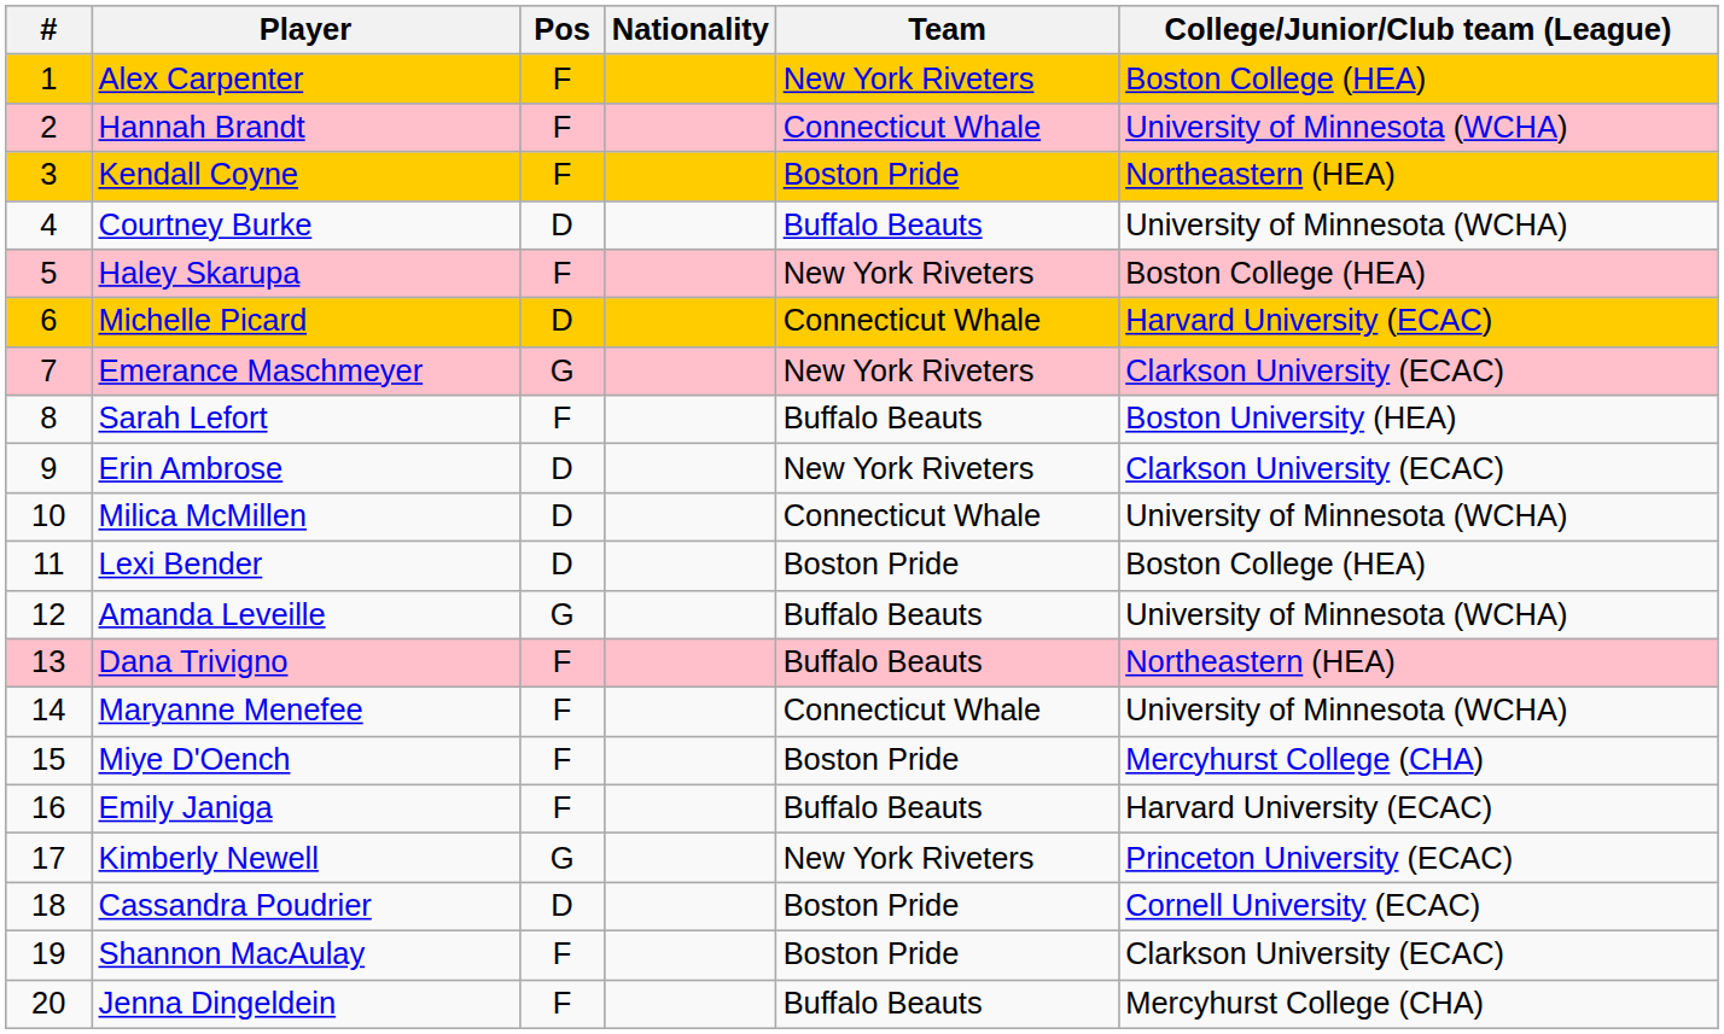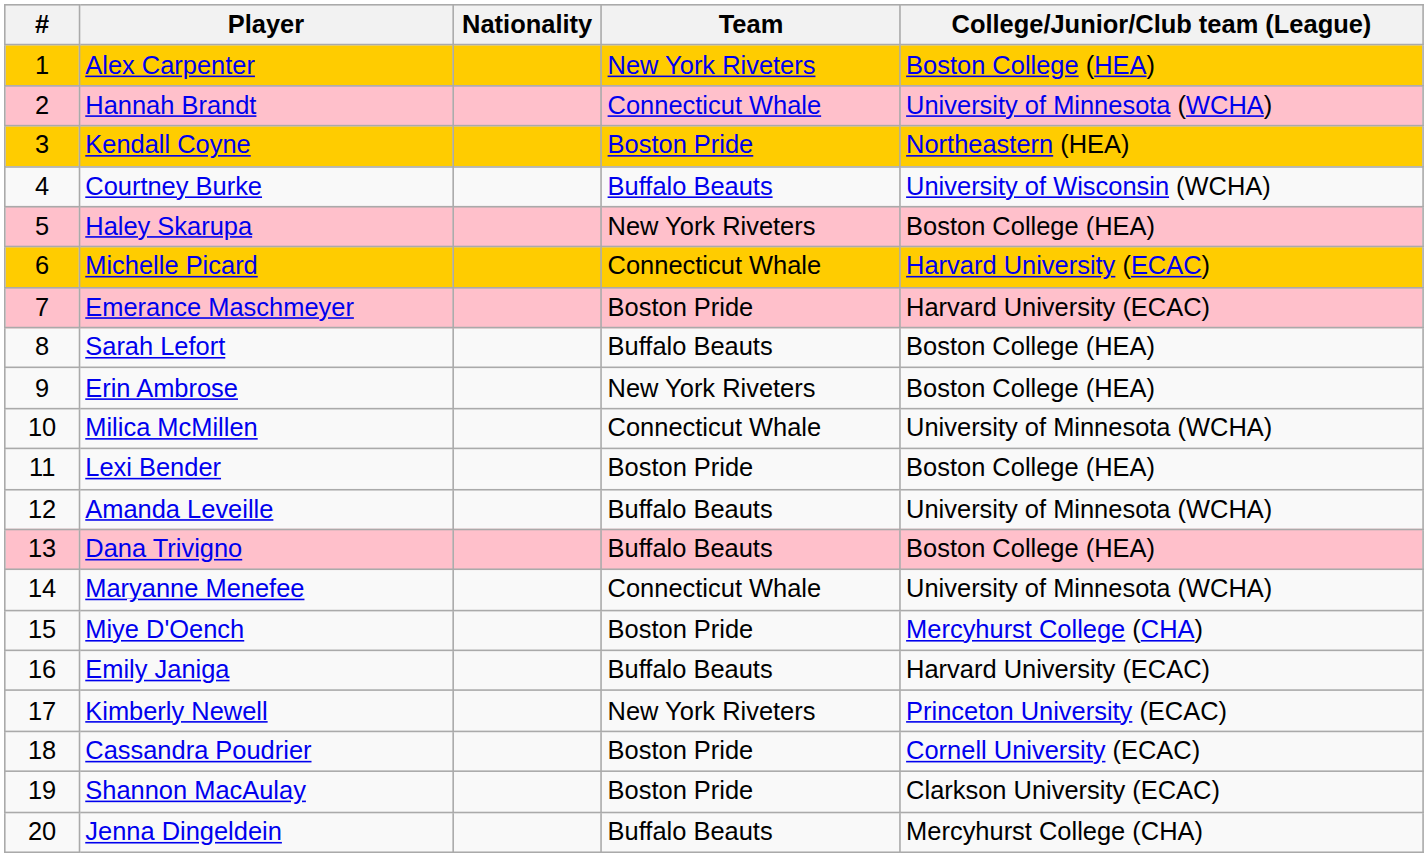 <table class="wikitable">
 <tr>
 <th style="width:5%;">#</th>
 <th style="width:25%;">Player</th>
-<th style="width:5%;">Pos</th>
 <th style="width:10%;">Nationality</th>
 <th style="width:20%;">Team</th>
 <th style="width:35%;">College/Junior/Club team (League)</th>
 </tr>
 <tr style="background:#fc0;">
 <td align=center>1</td>
 <td><a href='#'>Alex Carpenter</a></td>
-<td align=center>F</td>
 <td align=center></td>
 <td><a href='#'>New York Riveters</a></td>
 <td><a href='#'>Boston College</a> (<a href='#'>HEA</a>)</td>
 </tr>
 <tr style="background:pink;">
 <td align=center>2</td>
 <td><a href='#'>Hannah Brandt</a></td>
-<td align=center>F</td>
 <td align=center></td>
 <td><a href='#'>Connecticut Whale</a></td>
 <td><a href='#'>University of Minnesota</a> (<a href='#'>WCHA</a>)</td>
 </tr>
 <tr style="background:#fc0;">
 <td align=center>3</td>
 <td><a href='#'>Kendall Coyne</a></td>
-<td align=center>F</td>
 <td align=center></td>
 <td><a href='#'>Boston Pride</a></td>
 <td><a href='#'>Northeastern</a> (HEA)</td>
 </tr>
 <tr>
 <td align=center>4</td>
 <td><a href='#'>Courtney Burke</a></td>
-<td align=center>D</td>
 <td align=center></td>
 <td><a href='#'>Buffalo Beauts</a></td>
-<td>University of Minnesota (WCHA)</td>
+<td><a href='#'>University of Wisconsin</a> (WCHA)</td>
 </tr>
 <tr style="background:pink;">
 <td align=center>5</td>
 <td><a href='#'>Haley Skarupa</a></td>
-<td align=center>F</td>
 <td align=center></td>
 <td>New York Riveters</td>
 <td>Boston College (HEA)</td>
 </tr>
 <tr style="background:#fc0;">
 <td align=center>6</td>
 <td><a href='#'>Michelle Picard</a></td>
-<td align=center>D</td>
 <td align=center></td>
 <td>Connecticut Whale</td>
 <td><a href='#'>Harvard University</a> (<a href='#'>ECAC</a>)</td>
 </tr>
 <tr style="background:pink;">
 <td align=center>7</td>
 <td><a href='#'>Emerance Maschmeyer</a></td>
-<td align=center>G</td>
 <td align=center></td>
-<td>New York Riveters</td>
-<td><a href='#'>Clarkson University</a> (ECAC)</td>
+<td>Boston Pride</td>
+<td>Harvard University (ECAC)</td>
 </tr>
 <tr>
 <td align=center>8</td>
 <td><a href='#'>Sarah Lefort</a></td>
-<td align=center>F</td>
 <td align=center></td>
 <td>Buffalo Beauts</td>
-<td><a href='#'>Boston University</a> (HEA)</td>
+<td>Boston College (HEA)</td>
 </tr>
 <tr>
 <td align=center>9</td>
 <td><a href='#'>Erin Ambrose</a></td>
-<td align=center>D</td>
 <td align=center></td>
 <td>New York Riveters</td>
-<td><a href='#'>Clarkson University</a> (ECAC)</td>
+<td>Boston College (HEA)</td>
 </tr>
 <tr>
 <td align=center>10</td>
 <td><a href='#'>Milica McMillen</a></td>
-<td align=center>D</td>
 <td align=center></td>
 <td>Connecticut Whale</td>
 <td>University of Minnesota (WCHA)</td>
 </tr>
 <tr>
 <td align=center>11</td>
 <td><a href='#'>Lexi Bender</a></td>
-<td align=center>D</td>
 <td align=center></td>
 <td>Boston Pride</td>
 <td>Boston College (HEA)</td>
 </tr>
 <tr>
 <td align=center>12</td>
 <td><a href='#'>Amanda Leveille</a></td>
-<td align=center>G</td>
 <td align=center></td>
 <td>Buffalo Beauts</td>
 <td>University of Minnesota (WCHA)</td>
 </tr>
 <tr style="background:pink;">
 <td align=center>13</td>
 <td><a href='#'>Dana Trivigno</a></td>
-<td align=center>F</td>
 <td align=center></td>
 <td>Buffalo Beauts</td>
-<td><a href='#'>Northeastern</a> (HEA)</td>
+<td>Boston College (HEA)</td>
 </tr>
 <tr>
 <td align=center>14</td>
 <td><a href='#'>Maryanne Menefee</a></td>
-<td align=center>F</td>
 <td align=center></td>
 <td>Connecticut Whale</td>
 <td>University of Minnesota (WCHA)</td>
 </tr>
 <tr>
 <td align=center>15</td>
 <td><a href='#'>Miye D'Oench</a></td>
-<td align=center>F</td>
 <td align=center></td>
 <td>Boston Pride</td>
 <td><a href='#'>Mercyhurst College</a> (<a href='#'>CHA</a>)</td>
 </tr>
 <tr>
 <td align=center>16</td>
 <td><a href='#'>Emily Janiga</a></td>
-<td align=center>F</td>
 <td align=center></td>
 <td>Buffalo Beauts</td>
 <td>Harvard University (ECAC)</td>
 </tr>
 <tr>
 <td align=center>17</td>
 <td><a href='#'>Kimberly Newell</a></td>
-<td align=center>G</td>
 <td align=center></td>
 <td>New York Riveters</td>
 <td><a href='#'>Princeton University</a> (ECAC)</td>
 </tr>
 <tr>
 <td align=center>18</td>
 <td><a href='#'>Cassandra Poudrier</a></td>
-<td align=center>D</td>
 <td align=center></td>
 <td>Boston Pride</td>
 <td><a href='#'>Cornell University</a> (ECAC)</td>
 </tr>
 <tr>
 <td align=center>19</td>
 <td><a href='#'>Shannon MacAulay</a></td>
-<td align=center>F</td>
 <td align=center></td>
 <td>Boston Pride</td>
 <td>Clarkson University (ECAC)</td>
 </tr>
 <tr>
 <td align=center>20</td>
 <td><a href='#'>Jenna Dingeldein</a></td>
-<td align=center>F</td>
 <td align=center></td>
 <td>Buffalo Beauts</td>
 <td>Mercyhurst College (CHA)</td>
 </tr>
 </table>
